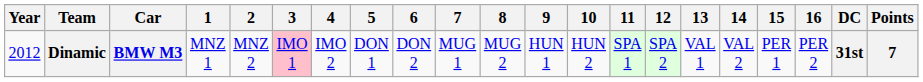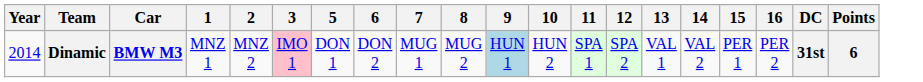 <table class="wikitable" style="text-align:center; font-size:85%">
 <tr>
 <th>Year</th>
 <th>Team</th>
 <th>Car</th>
 <th>1</th>
 <th>2</th>
 <th>3</th>
-<th>4</th>
 <th>5</th>
 <th>6</th>
 <th>7</th>
 <th>8</th>
 <th>9</th>
 <th>10</th>
 <th>11</th>
 <th>12</th>
 <th>13</th>
 <th>14</th>
 <th>15</th>
 <th>16</th>
 <th>DC</th>
 <th>Points</th>
 </tr>
 <tr>
-<td><a href='#'>2012</a></td>
+<td><a href='#'>2014</a></td>
 <th>Dinamic</th>
 <th nowrap><a href='#'>BMW M3</a></th>
 <td><a href='#'>MNZ<br>1</a></td>
 <td><a href='#'>MNZ<br>2</a></td>
 <td style="background: pink;"><a href='#'>IMO<br>1</a></td>
-<td><a href='#'>IMO<br>2</a></td>
 <td><a href='#'>DON<br>1</a></td>
 <td><a href='#'>DON<br>2</a></td>
 <td><a href='#'>MUG<br>1</a></td>
 <td><a href='#'>MUG<br>2</a></td>
-<td><a href='#'>HUN<br>1</a></td>
+<td style="background: lightblue;"><a href='#'>HUN<br>1</a></td>
 <td><a href='#'>HUN<br>2</a></td>
 <td style="background:#DFFFDF;"><a href='#'>SPA<br>1</a><br></td>
 <td style="background:#DFFFDF;"><a href='#'>SPA<br>2</a><br></td>
 <td><a href='#'>VAL<br>1</a></td>
 <td><a href='#'>VAL<br>2</a></td>
 <td><a href='#'>PER<br>1</a></td>
 <td><a href='#'>PER<br>2</a></td>
 <th>31st</th>
-<th>7</th>
+<th>6</th>
 </tr>
 </table>
